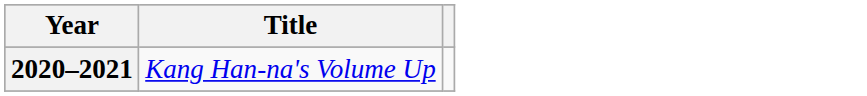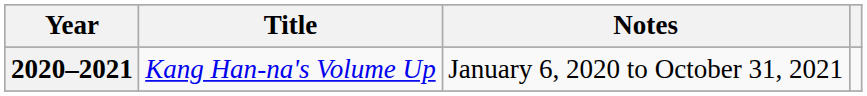 <table class="wikitable plainrowheaders">
 <tr>
 <th scope="col">Year</th>
 <th scope="col">Title</th>
+<th scope="col">Notes</th>
 <th scope="col"></th>
 </tr>
 <tr>
 <th scope="row">2020–2021</th>
 <td><em><a href='#'>Kang Han-na's Volume Up</a></em></td>
+<td>January 6, 2020 to October 31, 2021</td>
 <td style="text-align:center"></td>
 </tr>
 </table>
